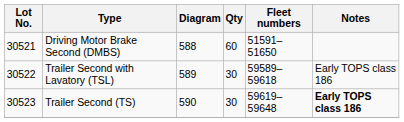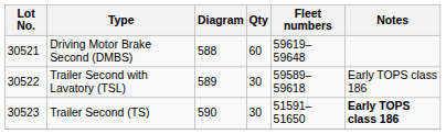 <table class=wikitable>
 <tr>
 <th>Lot No.</th>
 <th>Type</th>
 <th>Diagram</th>
 <th>Qty</th>
 <th>Fleet numbers</th>
 <th>Notes</th>
 </tr>
 <tr>
 <td>30521</td>
 <td>Driving Motor Brake Second (DMBS)</td>
 <td>588</td>
 <td>60</td>
-<td>51591–51650</td>
+<td>59619–59648</td>
 <td></td>
 </tr>
 <tr>
 <td>30522</td>
 <td>Trailer Second with Lavatory (TSL)</td>
 <td>589</td>
 <td>30</td>
 <td>59589–59618</td>
 <td>Early TOPS class 186</td>
 </tr>
 <tr>
 <td>30523</td>
 <td>Trailer Second (TS)</td>
 <td>590</td>
 <td>30</td>
-<td>59619–59648</td>
+<td>51591–51650</td>
 <td><strong>Early TOPS class 186</strong></td>
 </tr>
 <tr>
 </tr>
 </table>
